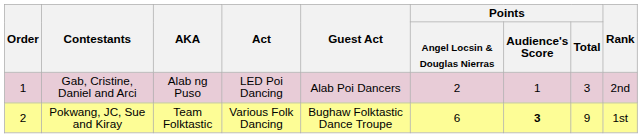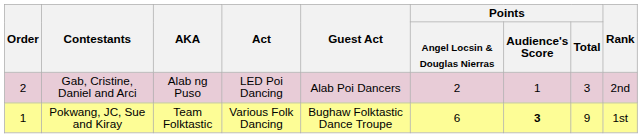 <table class="wikitable" style="text-align:center; line-height:17px; width:auto;">
 <tr>
 <th rowspan="2">Order</th>
 <th rowspan="2">Contestants</th>
 <th rowspan="2">AKA</th>
 <th rowspan="2">Act</th>
 <th rowspan="2">Guest Act</th>
 <th colspan="3">Points</th>
 <th rowspan="2">Rank</th>
 </tr>
 <tr>
 <th> <br><sub>Angel Locsin & Douglas Nierras</sub></th>
 <th>Audience's<br>Score</th>
 <th>Total</th>
 </tr>
 <tr>
-<td style="background:#E8CCD7">1</td>
+<td style="background:#E8CCD7">2</td>
 <td style="background:#E8CCD7">Gab, Cristine, Daniel and Arci</td>
 <td style="background:#E8CCD7">Alab ng Puso</td>
 <td style="background:#E8CCD7">LED Poi Dancing</td>
 <td style="background:#E8CCD7">Alab Poi Dancers</td>
 <td style="background:#E8CCD7">2</td>
 <td style="background:#E8CCD7">1</td>
 <td style="background:#E8CCD7">3</td>
 <td style="background:#E8CCD7">2nd</td>
 </tr>
 <tr>
-<td style="background: #FDFD96;">2</td>
+<td style="background: #FDFD96;">1</td>
 <td style="background: #FDFD96;">Pokwang, JC, Sue and Kiray</td>
 <td style="background: #FDFD96;">Team Folktastic</td>
 <td style="background: #FDFD96;">Various Folk Dancing</td>
 <td style="background: #FDFD96;">Bughaw Folktastic Dance Troupe</td>
 <td style="background: #FDFD96;">6</td>
 <td style="background: #FDFD96;"><strong>3</strong></td>
 <td style="background: #FDFD96;">9</td>
 <td style="background: #FDFD96;">1st</td>
 </tr>
 </table>
